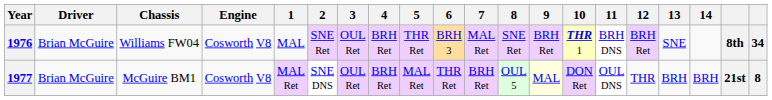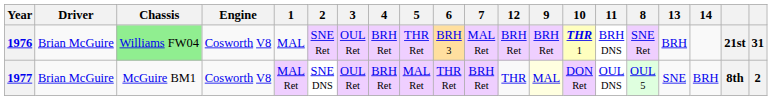 <table class="wikitable" style="text-align:center; font-size:95%">
 <tr>
 <th>Year</th>
 <th>Driver</th>
 <th>Chassis</th>
 <th>Engine</th>
 <th>1</th>
 <th>2</th>
 <th>3</th>
 <th>4</th>
 <th>5</th>
 <th>6</th>
 <th>7</th>
-<th>8</th>
+<th>12</th>
 <th>9</th>
 <th>10</th>
 <th>11</th>
-<th>12</th>
+<th>8</th>
 <th>13</th>
 <th>14</th>
 <th></th>
 <th></th>
 </tr>
 <tr>
 <th><a href='#'>1976</a></th>
 <td><a href='#'>Brian McGuire</a></td>
-<td><a href='#'>Williams</a> FW04</td>
+<td style="background: lightgreen;"><a href='#'>Williams</a> FW04</td>
 <td><a href='#'>Cosworth</a> <a href='#'>V8</a></td>
 <td><a href='#'>MAL</a></td>
 <td style="background:#efcfff;"><a href='#'>SNE</a><br><small>Ret</small></td>
 <td style="background:#efcfff;"><a href='#'>OUL</a><br><small>Ret</small></td>
 <td style="background:#efcfff;"><a href='#'>BRH</a><br><small>Ret</small></td>
 <td style="background:#efcfff;"><a href='#'>THR</a><br><small>Ret</small></td>
 <td style="background:#ffdf9f;"><a href='#'>BRH</a><br><small>3</small></td>
 <td style="background:#efcfff;"><a href='#'>MAL</a><br><small>Ret</small></td>
-<td style="background:#efcfff;"><a href='#'>SNE</a><br><small>Ret</small></td>
+<td style="background:#efcfff;"><a href='#'>BRH</a><br><small>Ret</small></td>
 <td style="background:#efcfff;"><a href='#'>BRH</a><br><small>Ret</small></td>
 <td style="background:#ffffbf;"><strong><em><a href='#'>THR</a></em></strong><br><small>1</small></td>
 <td style="background:#ffffff;"><a href='#'>BRH</a><br><small>DNS</small></td>
-<td style="background:#efcfff;"><a href='#'>BRH</a><br><small>Ret</small></td>
-<td><a href='#'>SNE</a></td>
+<td style="background:#efcfff;"><a href='#'>SNE</a><br><small>Ret</small></td>
+<td><a href='#'>BRH</a></td>
 <td></td>
-<th>8th</th>
-<th>34</th>
+<th>21st</th>
+<th>31</th>
 </tr>
 <tr>
 <th><a href='#'>1977</a></th>
 <td><a href='#'>Brian McGuire</a></td>
 <td><a href='#'>McGuire</a> BM1</td>
 <td><a href='#'>Cosworth</a> <a href='#'>V8</a></td>
 <td style="background:#efcfff;"><a href='#'>MAL</a><br><small>Ret</small></td>
 <td style="background:#ffffff;"><a href='#'>SNE</a><br><small>DNS</small></td>
 <td style="background:#efcfff;"><a href='#'>OUL</a><br><small>Ret</small></td>
 <td style="background:#efcfff;"><a href='#'>BRH</a><br><small>Ret</small></td>
 <td style="background:#efcfff;"><a href='#'>MAL</a><br><small>Ret</small></td>
 <td style="background:#efcfff;"><a href='#'>THR</a><br><small>Ret</small></td>
 <td style="background:#efcfff;"><a href='#'>BRH</a><br><small>Ret</small></td>
-<td style="background:#dfffdf;"><a href='#'>OUL</a><br><small>5</small></td>
+<td><a href='#'>THR</a></td>
 <td style="background: lightyellow;"><a href='#'>MAL</a></td>
 <td style="background:#efcfff;"><a href='#'>DON</a><br><small>Ret</small></td>
 <td style="background:#ffffff;"><a href='#'>OUL</a><br><small>DNS</small></td>
-<td><a href='#'>THR</a></td>
+<td style="background:#dfffdf;"><a href='#'>OUL</a><br><small>5</small></td>
+<td><a href='#'>SNE</a></td>
 <td><a href='#'>BRH</a></td>
-<td><a href='#'>BRH</a></td>
-<th>21st</th>
-<th>8</th>
+<th>8th</th>
+<th>2</th>
 </tr>
 </table>
